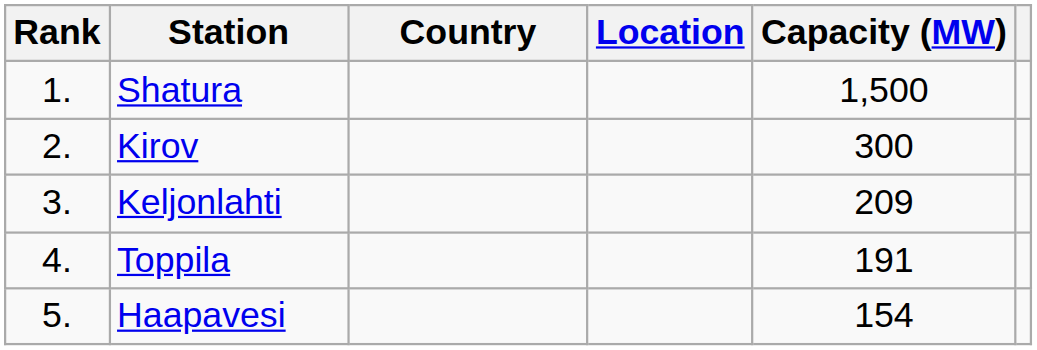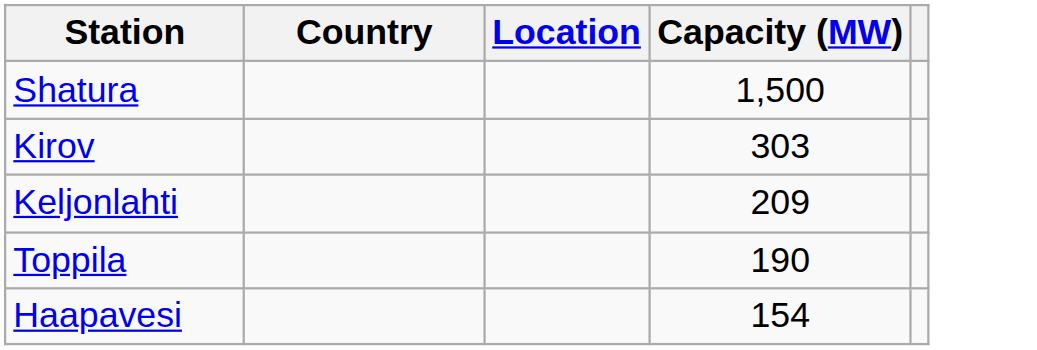 <table class="wikitable">
 <tr>
-<th>Rank</th>
 <th style="width:100px;">Station</th>
 <th width=100>Country</th>
 <th><a href='#'>Location</a></th>
 <th>Capacity (<a href='#'>MW</a>)</th>
 <th></th>
 </tr>
 <tr>
-<td align=center>1.</td>
 <td><a href='#'>Shatura</a></td>
 <td></td>
 <td></td>
 <td align=center>1,500</td>
 <td></td>
 </tr>
 <tr>
-<td align=center>2.</td>
 <td><a href='#'>Kirov</a></td>
 <td></td>
 <td></td>
-<td align=center>300</td>
+<td align=center>303</td>
 <td></td>
 </tr>
 <tr>
-<td align=center>3.</td>
 <td><a href='#'>Keljonlahti</a></td>
 <td></td>
 <td></td>
 <td align=center>209</td>
 <td></td>
 </tr>
 <tr>
-<td align=center>4.</td>
 <td><a href='#'>Toppila</a></td>
 <td></td>
 <td></td>
-<td align=center>191</td>
+<td align=center>190</td>
 <td></td>
 </tr>
 <tr>
-<td align=center>5.</td>
 <td><a href='#'>Haapavesi</a></td>
 <td></td>
 <td></td>
 <td align=center>154</td>
 <td></td>
 </tr>
 </table>
